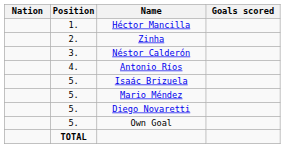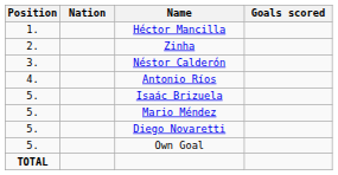 <table class="wikitable" style="font-size: 95%; text-align: center;">
 <tr>
+<th width=60>Position</th>
 <th width=60>Nation</th>
-<th width=60>Position</th>
 <th width=150>Name</th>
 <th width=100>Goals scored</th>
 </tr>
 <tr>
+<td>1.</td>
 <td></td>
-<td>1.</td>
 <td><a href='#'>Héctor Mancilla</a></td>
 <td></td>
 </tr>
 <tr>
+<td>2.</td>
 <td></td>
-<td>2.</td>
 <td><a href='#'>Zinha</a></td>
 <td></td>
 </tr>
 <tr>
+<td>3.</td>
 <td></td>
-<td>3.</td>
 <td><a href='#'>Néstor Calderón</a></td>
 <td></td>
 </tr>
 <tr>
+<td>4.</td>
 <td></td>
-<td>4.</td>
 <td><a href='#'>Antonio Ríos</a></td>
 <td></td>
 </tr>
 <tr>
+<td>5.</td>
 <td></td>
-<td>5.</td>
 <td><a href='#'>Isaác Brizuela</a></td>
 <td></td>
 </tr>
 <tr>
+<td>5.</td>
 <td></td>
-<td>5.</td>
 <td><a href='#'>Mario Méndez</a></td>
 <td></td>
 </tr>
 <tr>
+<td>5.</td>
 <td></td>
-<td>5.</td>
 <td><a href='#'>Diego Novaretti</a></td>
 <td></td>
 </tr>
 <tr>
+<td>5.</td>
 <td></td>
-<td>5.</td>
 <td>Own Goal</td>
 <td></td>
 </tr>
 <tr>
+<td><strong>TOTAL</strong></td>
 <td></td>
-<td><strong>TOTAL</strong></td>
 <td></td>
 <td></td>
 </tr>
 </table>
